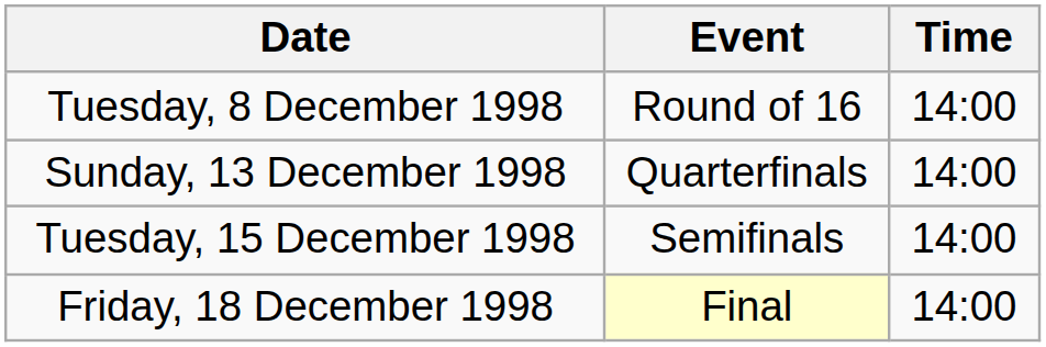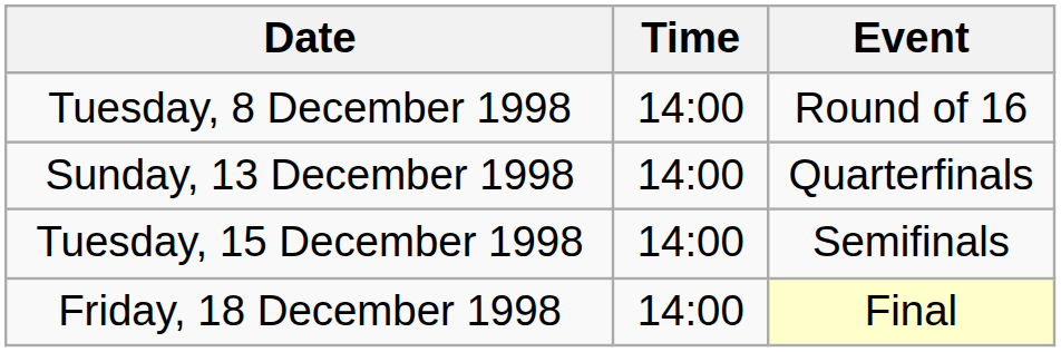 <table class = "wikitable" style="text-align:center;">
 <tr>
 <th width=220>Date</th>
+<th width=50>Time</th>
 <th width=100>Event</th>
-<th width=50>Time</th>
 </tr>
 <tr>
 <td>Tuesday, 8 December 1998</td>
+<td>14:00</td>
 <td>Round of 16</td>
-<td>14:00</td>
 </tr>
 <tr>
 <td>Sunday, 13 December 1998</td>
+<td>14:00</td>
 <td>Quarterfinals</td>
-<td>14:00</td>
 </tr>
 <tr>
 <td>Tuesday, 15 December 1998</td>
+<td>14:00</td>
 <td>Semifinals</td>
-<td>14:00</td>
 </tr>
 <tr>
 <td>Friday, 18 December 1998</td>
+<td>14:00</td>
 <td bgcolor=ffffcc>Final</td>
-<td>14:00</td>
 </tr>
 </table>
